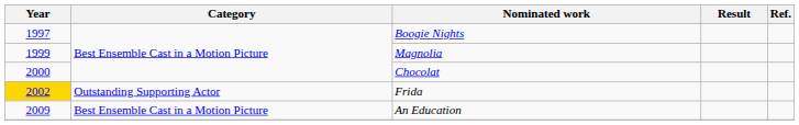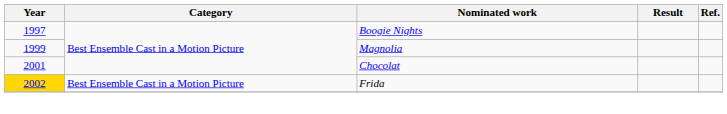 <table class=wikitable>
 <tr>
 <th scope="col" style="width:5em;">Year</th>
 <th scope="col" style="width:26em;">Category</th>
 <th scope="col" style="width:25em;">Nominated work</th>
 <th scope="col" style="width:5em;">Result</th>
 <th>Ref.</th>
 </tr>
 <tr>
 <td style="text-align:center;"><a href='#'>1997</a></td>
 <td rowspan=3><a href='#'>Best Ensemble Cast in a Motion Picture</a></td>
 <td><em><a href='#'>Boogie Nights</a></em></td>
 <td></td>
 <td></td>
 </tr>
 <tr>
 <td style="text-align:center;"><a href='#'>1999</a></td>
 <td><em><a href='#'>Magnolia</a></em></td>
 <td></td>
 <td></td>
 </tr>
 <tr>
-<td style="text-align:center;"><a href='#'>2000</a></td>
+<td style="text-align:center;"><a href='#'>2001</a></td>
 <td><em><a href='#'>Chocolat</a></em></td>
 <td></td>
 <td></td>
 </tr>
 <tr>
 <td style="background: gold; text-align:center;"><a href='#'>2002</a></td>
-<td><a href='#'>Outstanding Supporting Actor</a></td>
+<td><a href='#'>Best Ensemble Cast in a Motion Picture</a></td>
 <td><em>Frida</em></td>
-<td></td>
-<td></td>
-</tr>
-<tr>
-<td style="text-align:center;"><a href='#'>2009</a></td>
-<td><a href='#'>Best Ensemble Cast in a Motion Picture</a></td>
-<td><em>An Education</em></td>
 <td></td>
 <td></td>
 </tr>
 <tr>
 </tr>
 </table>
